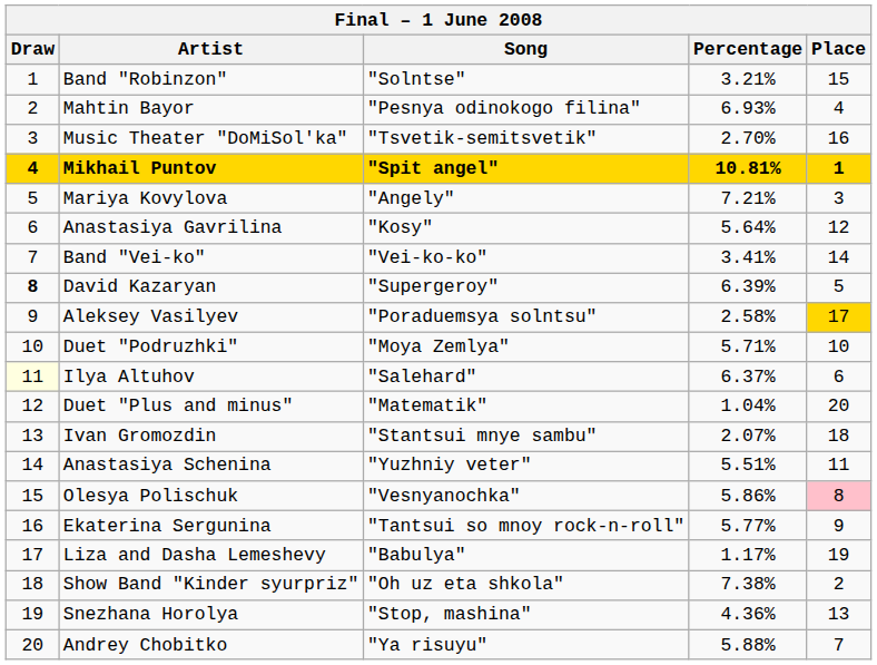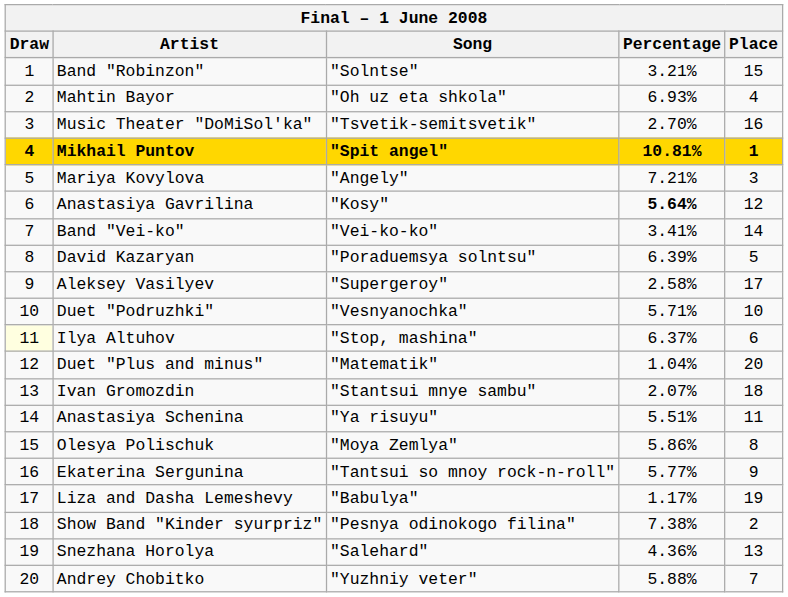 <table class="sortable wikitable" style="margin: 1em auto 1em auto; text-align:center">
 <tr>
 <th colspan="5">Final – 1 June 2008</th>
 </tr>
 <tr bgcolor="#CCCCCC">
 <th>Draw</th>
 <th>Artist</th>
 <th>Song</th>
 <th>Percentage</th>
 <th>Place</th>
 </tr>
 <tr>
 <td>1</td>
 <td align="left">Band "Robinzon"</td>
 <td align="left">"Solntse"</td>
 <td>3.21%</td>
 <td>15</td>
 </tr>
 <tr>
 <td>2</td>
 <td align="left">Mahtin Bayor</td>
-<td align="left">"Pesnya odinokogo filina"</td>
+<td align="left">"Oh uz eta shkola"</td>
 <td>6.93%</td>
 <td>4</td>
 </tr>
 <tr>
 <td>3</td>
 <td align="left">Music Theater "DoMiSol'ka"</td>
 <td align="left">"Tsvetik-semitsvetik"</td>
 <td>2.70%</td>
 <td>16</td>
 </tr>
 <tr style="font-weight:bold; background:gold;">
 <td>4</td>
 <td align="left">Mikhail Puntov</td>
 <td align="left">"Spit angel"</td>
 <td>10.81%</td>
 <td>1</td>
 </tr>
 <tr>
 <td>5</td>
 <td align="left">Mariya Kovylova</td>
 <td align="left">"Angely"</td>
 <td>7.21%</td>
 <td>3</td>
 </tr>
 <tr>
 <td>6</td>
 <td align="left">Anastasiya Gavrilina</td>
 <td align="left">"Kosy"</td>
-<td>5.64%</td>
+<td><strong>5.64%</strong></td>
 <td>12</td>
 </tr>
 <tr>
 <td>7</td>
 <td align="left">Band "Vei-ko"</td>
 <td align="left">"Vei-ko-ko"</td>
 <td>3.41%</td>
 <td>14</td>
 </tr>
 <tr>
-<td><strong>8</strong></td>
+<td>8</td>
 <td align="left">David Kazaryan</td>
-<td align="left">"Supergeroy"</td>
+<td align="left">"Poraduemsya solntsu"</td>
 <td>6.39%</td>
 <td>5</td>
 </tr>
 <tr>
 <td>9</td>
 <td align="left">Aleksey Vasilyev</td>
-<td align="left">"Poraduemsya solntsu"</td>
+<td align="left">"Supergeroy"</td>
 <td>2.58%</td>
-<td style="background: gold;">17</td>
+<td>17</td>
 </tr>
 <tr>
 <td>10</td>
 <td align="left">Duet "Podruzhki"</td>
-<td align="left">"Moya Zemlya"</td>
+<td align="left">"Vesnyanochka"</td>
 <td>5.71%</td>
 <td>10</td>
 </tr>
 <tr>
 <td style="background: lightyellow;">11</td>
 <td align="left">Ilya Altuhov</td>
-<td align="left">"Salehard"</td>
+<td align="left">"Stop, mashina"</td>
 <td>6.37%</td>
 <td>6</td>
 </tr>
 <tr>
 <td>12</td>
 <td align="left">Duet "Plus and minus"</td>
 <td align="left">"Matematik"</td>
 <td>1.04%</td>
 <td>20</td>
 </tr>
 <tr>
 <td>13</td>
 <td align="left">Ivan Gromozdin</td>
 <td align="left">"Stantsui mnye sambu"</td>
 <td>2.07%</td>
 <td>18</td>
 </tr>
 <tr>
 <td>14</td>
 <td align="left">Anastasiya Schenina</td>
-<td align="left">"Yuzhniy veter"</td>
+<td align="left">"Ya risuyu"</td>
 <td>5.51%</td>
 <td>11</td>
 </tr>
 <tr>
 <td>15</td>
 <td align="left">Olesya Polischuk</td>
-<td align="left">"Vesnyanochka"</td>
+<td align="left">"Moya Zemlya"</td>
 <td>5.86%</td>
-<td style="background: pink;">8</td>
+<td>8</td>
 </tr>
 <tr>
 <td>16</td>
 <td align="left">Ekaterina Sergunina</td>
 <td align="left">"Tantsui so mnoy rock-n-roll"</td>
 <td>5.77%</td>
 <td>9</td>
 </tr>
 <tr>
 <td>17</td>
 <td align="left">Liza and Dasha Lemeshevy</td>
 <td align="left">"Babulya"</td>
 <td>1.17%</td>
 <td>19</td>
 </tr>
 <tr>
 <td>18</td>
 <td align="left">Show Band "Kinder syurpriz"</td>
-<td align="left">"Oh uz eta shkola"</td>
+<td align="left">"Pesnya odinokogo filina"</td>
 <td>7.38%</td>
 <td>2</td>
 </tr>
 <tr>
 <td>19</td>
 <td align="left">Snezhana Horolya</td>
-<td align="left">"Stop, mashina"</td>
+<td align="left">"Salehard"</td>
 <td>4.36%</td>
 <td>13</td>
 </tr>
 <tr>
 <td>20</td>
 <td align="left">Andrey Chobitko</td>
-<td align="left">"Ya risuyu"</td>
+<td align="left">"Yuzhniy veter"</td>
 <td>5.88%</td>
 <td>7</td>
 </tr>
 </table>
